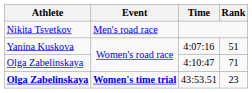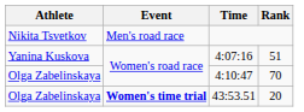 <table class=wikitable style=font-size:95%;text-align:center>
 <tr>
 <th>Athlete</th>
 <th>Event</th>
 <th>Time</th>
 <th>Rank</th>
 </tr>
 <tr align=center>
 <td align=left><a href='#'>Nikita Tsvetkov</a></td>
 <td align=left><a href='#'>Men's road race</a></td>
 <td Colspan=2></td>
 </tr>
 <tr align=center>
 <td align=left><a href='#'>Yanina Kuskova</a></td>
 <td align=center rowspan=2><a href='#'>Women's road race</a></td>
 <td>4:07:16</td>
 <td>51</td>
 </tr>
 <tr align=center>
 <td align=left><a href='#'>Olga Zabelinskaya</a></td>
 <td>4:10:47</td>
-<td>71</td>
+<td>70</td>
 </tr>
 <tr align=center>
-<td align=left><strong><a href='#'>Olga Zabelinskaya</a></strong></td>
+<td align=left><a href='#'>Olga Zabelinskaya</a></td>
 <td align=left><strong><a href='#'>Women's time trial</a></strong></td>
 <td>43:53.51</td>
-<td>23</td>
+<td>20</td>
 </tr>
 </table>
